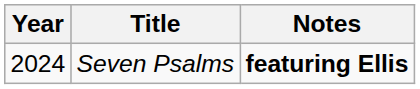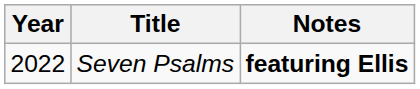 <table class="wikitable">
 <tr>
 <th>Year</th>
 <th>Title</th>
 <th>Notes</th>
 </tr>
 <tr>
-<td>2024</td>
+<td>2022</td>
 <td><em>Seven Psalms</em></td>
 <td><strong>featuring Ellis</strong></td>
 </tr>
 </table>
